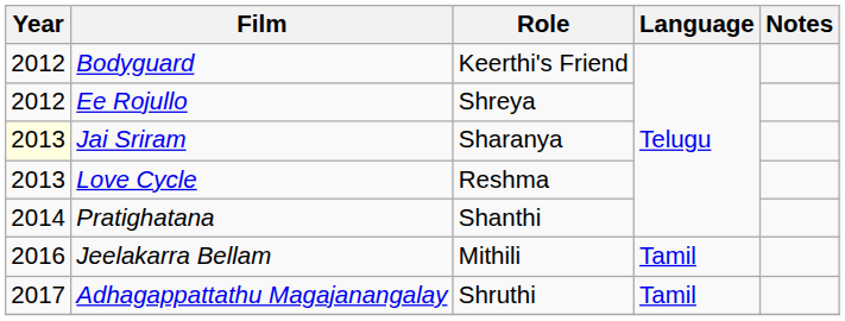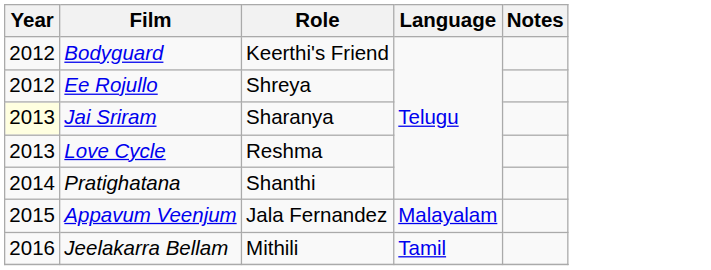 <table class="wikitable sortable">
 <tr>
 <th>Year</th>
 <th>Film</th>
 <th>Role</th>
 <th>Language</th>
 <th class="unsortable">Notes</th>
 </tr>
 <tr>
 <td>2012</td>
 <td><em><a href='#'>Bodyguard</a></em></td>
 <td>Keerthi's Friend</td>
 <td rowspan="5"><a href='#'>Telugu</a></td>
 <td></td>
 </tr>
 <tr>
 <td>2012</td>
 <td><em><a href='#'>Ee Rojullo</a></em></td>
 <td>Shreya</td>
 <td></td>
 </tr>
 <tr>
 <td style="background: lightyellow;">2013</td>
 <td><em><a href='#'>Jai Sriram</a></em></td>
 <td>Sharanya</td>
 <td></td>
 </tr>
 <tr>
 <td>2013</td>
 <td><em><a href='#'>Love Cycle</a></em></td>
 <td>Reshma</td>
 <td></td>
 </tr>
 <tr>
 <td>2014</td>
 <td><em>Pratighatana</em></td>
 <td>Shanthi</td>
 <td></td>
 </tr>
 <tr>
+<td>2015</td>
+<td><em><a href='#'>Appavum Veenjum</a></em></td>
+<td>Jala Fernandez</td>
+<td><a href='#'>Malayalam</a></td>
+<td></td>
+</tr>
+<tr>
 <td>2016</td>
 <td><em>Jeelakarra Bellam</em></td>
 <td>Mithili</td>
 <td><a href='#'>Tamil</a></td>
 <td></td>
 </tr>
 <tr>
-<td>2017</td>
-<td><em><a href='#'>Adhagappattathu Magajanangalay</a></em></td>
-<td>Shruthi</td>
-<td><a href='#'>Tamil</a></td>
-<td></td>
-</tr>
-<tr>
 </tr>
 </table>
